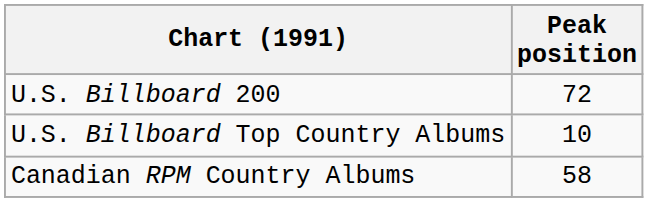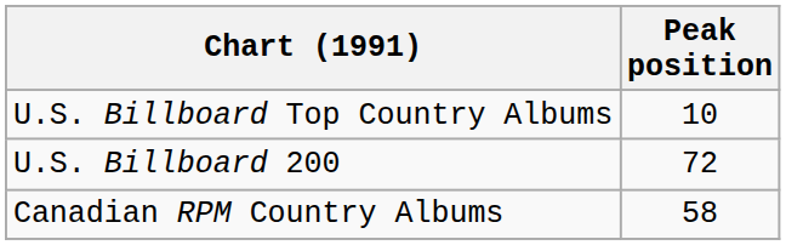 <table class="wikitable">
 <tr>
 <th>Chart (1991)</th>
 <th>Peak<br>position</th>
 </tr>
 <tr>
+<td>U.S. <em>Billboard</em> Top Country Albums</td>
+<td align="center">10</td>
+</tr>
+<tr>
 <td>U.S. <em>Billboard</em> 200</td>
 <td align="center">72</td>
-</tr>
-<tr>
-<td>U.S. <em>Billboard</em> Top Country Albums</td>
-<td align="center">10</td>
 </tr>
 <tr>
 <td>Canadian <em>RPM</em> Country Albums</td>
 <td align="center">58</td>
 </tr>
 </table>
